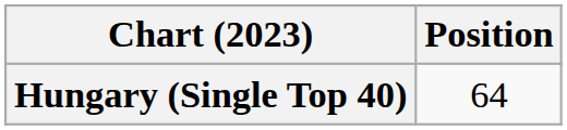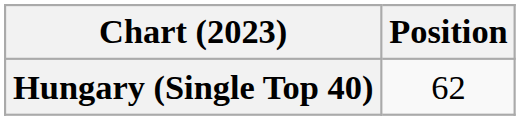 <table class="wikitable plainrowheaders" style="text-align:center">
 <tr>
 <th scope="col">Chart (2023)</th>
 <th scope="col">Position</th>
 </tr>
 <tr>
 <th scope="row">Hungary (Single Top 40)</th>
-<td>64</td>
+<td>62</td>
 </tr>
 </table>
